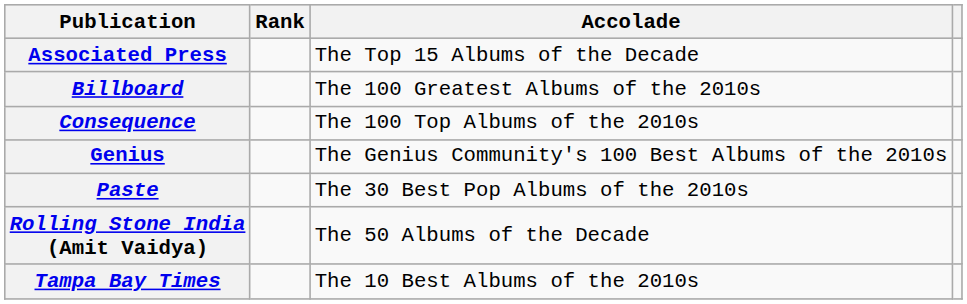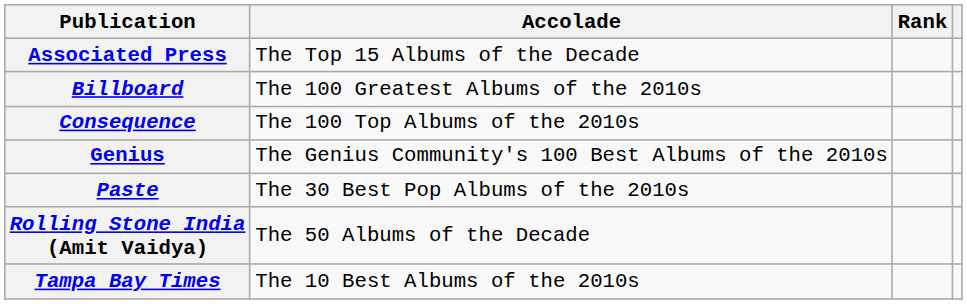 <table class="wikitable sortable plainrowheaders">
 <tr>
 <th>Publication</th>
+<th>Accolade</th>
 <th>Rank</th>
-<th>Accolade</th>
 <th class="unsortable"></th>
 </tr>
 <tr>
 <th scope="row"><a href='#'>Associated Press</a></th>
+<td>The Top 15 Albums of the Decade</td>
 <td></td>
-<td>The Top 15 Albums of the Decade</td>
 <td></td>
 </tr>
 <tr>
 <th scope="row"><em><a href='#'>Billboard</a></em></th>
+<td>The 100 Greatest Albums of the 2010s</td>
 <td></td>
-<td>The 100 Greatest Albums of the 2010s</td>
 <td></td>
 </tr>
 <tr>
 <th scope="row"><em><a href='#'>Consequence</a></em></th>
+<td>The 100 Top Albums of the 2010s</td>
 <td></td>
-<td>The 100 Top Albums of the 2010s</td>
 <td></td>
 </tr>
 <tr>
 <th scope="row"><a href='#'>Genius</a></th>
+<td>The Genius Community's 100 Best Albums of the 2010s</td>
 <td></td>
-<td>The Genius Community's 100 Best Albums of the 2010s</td>
 <td></td>
 </tr>
 <tr>
 <th scope="row"><em><a href='#'>Paste</a></em></th>
+<td>The 30 Best Pop Albums of the 2010s</td>
 <td></td>
-<td>The 30 Best Pop Albums of the 2010s</td>
 <td></td>
 </tr>
 <tr>
 <th scope="row"><em><a href='#'>Rolling Stone India</a></em><br>(Amit Vaidya)</th>
+<td>The 50 Albums of the Decade</td>
 <td></td>
-<td>The 50 Albums of the Decade</td>
 <td></td>
 </tr>
 <tr>
 <th scope="row"><em><a href='#'>Tampa Bay Times</a></em></th>
+<td>The 10 Best Albums of the 2010s</td>
 <td></td>
-<td>The 10 Best Albums of the 2010s</td>
 <td></td>
 </tr>
 </table>
